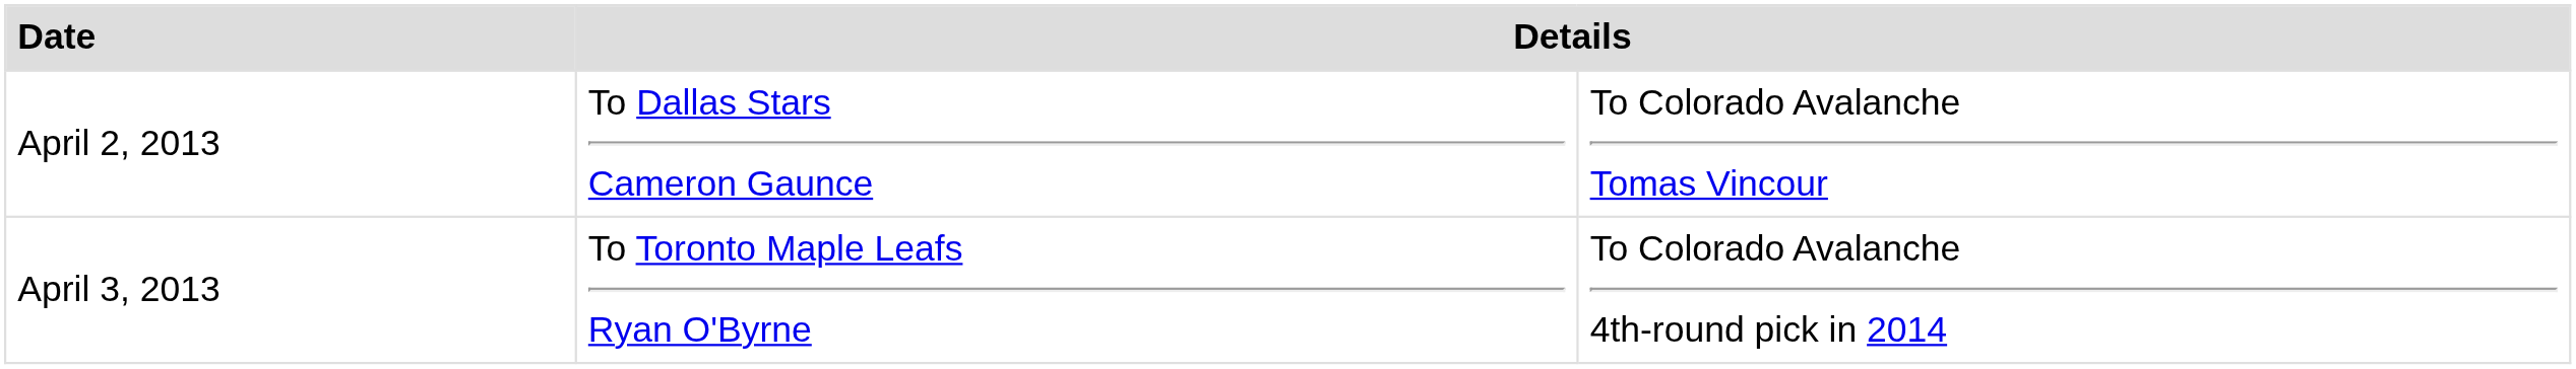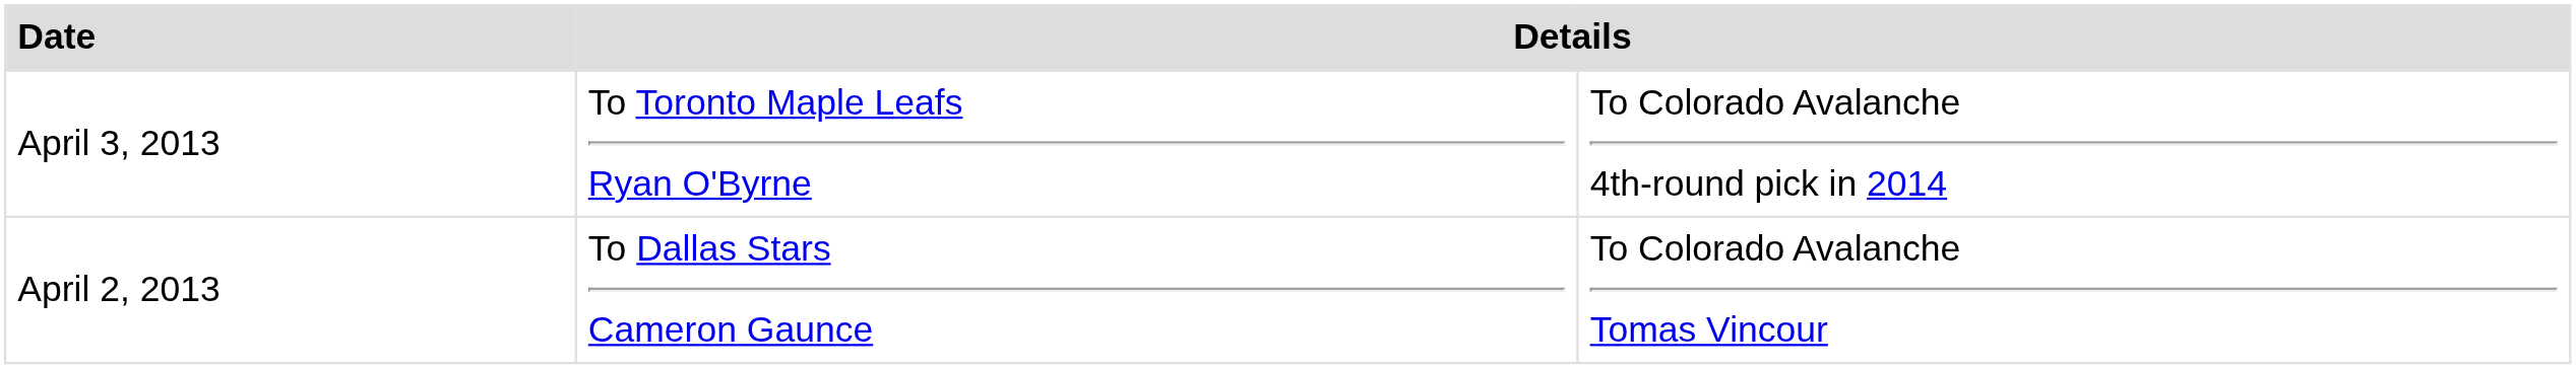 <table border=1 style="border-collapse:collapse" bordercolor="#DFDFDF" cellpadding="5" width=90%>
 <tr bgcolor="#dddddd">
 <th style="text-align:left;">Date</th>
 <th colspan="2">Details</th>
 </tr>
 <tr>
+<td>April 3, 2013</td>
+<td valign="top">To <a href='#'>Toronto Maple Leafs</a> <hr><a href='#'>Ryan O'Byrne</a></td>
+<td valign="top">To Colorado Avalanche <hr>4th-round pick in <a href='#'>2014</a></td>
+</tr>
+<tr>
 <td>April 2, 2013</td>
 <td valign="top">To <a href='#'>Dallas Stars</a> <hr><a href='#'>Cameron Gaunce</a></td>
 <td valign="top">To Colorado Avalanche <hr><a href='#'>Tomas Vincour</a></td>
 </tr>
-<tr>
-<td>April 3, 2013</td>
-<td valign="top">To <a href='#'>Toronto Maple Leafs</a> <hr><a href='#'>Ryan O'Byrne</a></td>
-<td valign="top">To Colorado Avalanche <hr>4th-round pick in <a href='#'>2014</a></td>
-</tr>
 </table>
